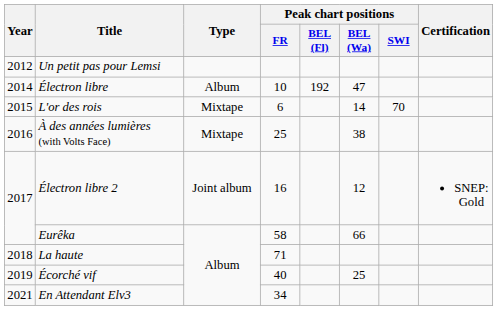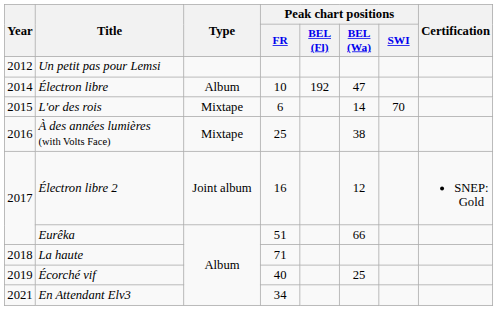 <table class="wikitable">
 <tr>
 <th rowspan="2" style="text-align:center; width:10px;">Year</th>
 <th rowspan="2" style="text-align:center; width:180px;">Title</th>
 <th rowspan="2" style="text-align:center; width:90px;">Type</th>
 <th scope="col" colspan="4">Peak chart positions</th>
 <th rowspan="2" style="text-align:center; width:70px;">Certification</th>
 </tr>
 <tr>
 <th scope="col" style="width:3em;font-size:90%;"><a href='#'>FR</a><br></th>
 <th scope="col" style="width:3em;font-size:90%;"><a href='#'>BEL <br>(Fl)</a><br></th>
 <th scope="col" style="width:3em;font-size:90%;"><a href='#'>BEL <br>(Wa)</a><br></th>
 <th scope="col" style="width:3em;font-size:90%;"><a href='#'>SWI</a><br></th>
 </tr>
 <tr>
 <td style="text-align:center;">2012</td>
 <td><em>Un petit pas pour Lemsi</em></td>
 <td style="text-align:center;"></td>
 <td style="text-align:center;"></td>
 <td style="text-align:center;"></td>
 <td style="text-align:center;"></td>
 <td style="text-align:center;"></td>
 <td style="text-align:center;"></td>
 </tr>
 <tr>
 <td style="text-align:center;">2014</td>
 <td><em>Électron libre</em></td>
 <td style="text-align:center;">Album</td>
 <td style="text-align:center;">10</td>
 <td style="text-align:center;">192</td>
 <td style="text-align:center;">47</td>
 <td style="text-align:center;"></td>
 <td style="text-align:center;"></td>
 </tr>
 <tr>
 <td style="text-align:center;">2015</td>
 <td><em>L'or des rois</em></td>
 <td style="text-align:center;">Mixtape</td>
 <td style="text-align:center;">6</td>
 <td style="text-align:center;"></td>
 <td style="text-align:center;">14</td>
 <td style="text-align:center;">70</td>
 <td style="text-align:center;"></td>
 </tr>
 <tr>
 <td style="text-align:center;">2016</td>
 <td><em>À des années lumières</em><br><small>(with Volts Face)</small></td>
 <td style="text-align:center;">Mixtape</td>
 <td style="text-align:center;">25</td>
 <td style="text-align:center;"></td>
 <td style="text-align:center;">38</td>
 <td style="text-align:center;"></td>
 <td style="text-align:center;"></td>
 </tr>
 <tr>
 <td style="text-align:center;" rowspan="2">2017</td>
 <td><em>Électron libre 2</em></td>
 <td style="text-align:center;">Joint album</td>
 <td style="text-align:center;">16</td>
 <td style="text-align:center;"></td>
 <td style="text-align:center;">12</td>
 <td style="text-align:center;"></td>
 <td style="text-align:center;"><br><ul><li>SNEP: Gold</li></ul></td>
 </tr>
 <tr>
 <td><em>Eurêka</em></td>
 <td style="text-align:center;" rowspan="4">Album</td>
-<td style="text-align:center;">58<br></td>
+<td style="text-align:center;">51<br></td>
 <td style="text-align:center;"></td>
 <td style="text-align:center;">66</td>
 <td style="text-align:center;"></td>
 <td style="text-align:center;"></td>
 </tr>
 <tr>
 <td style="text-align:center;">2018</td>
 <td><em>La haute</em></td>
 <td style="text-align:center;">71<br></td>
 <td style="text-align:center;"></td>
 <td style="text-align:center;"></td>
 <td style="text-align:center;"></td>
 <td style="text-align:center;"></td>
 </tr>
 <tr>
 <td style="text-align:center;">2019</td>
 <td><em>Écorché vif</em></td>
 <td style="text-align:center;">40<br></td>
 <td style="text-align:center;"></td>
 <td style="text-align:center;">25</td>
 <td style="text-align:center;"></td>
 <td style="text-align:center;"></td>
 </tr>
 <tr>
 <td style="text-align:center;">2021</td>
 <td><em>En Attendant Elv3</em></td>
 <td style="text-align:center;">34<br></td>
 <td style="text-align:center;"></td>
 <td style="text-align:center;"></td>
 <td style="text-align:center;"></td>
 <td style="text-align:center;"></td>
 </tr>
 </table>
